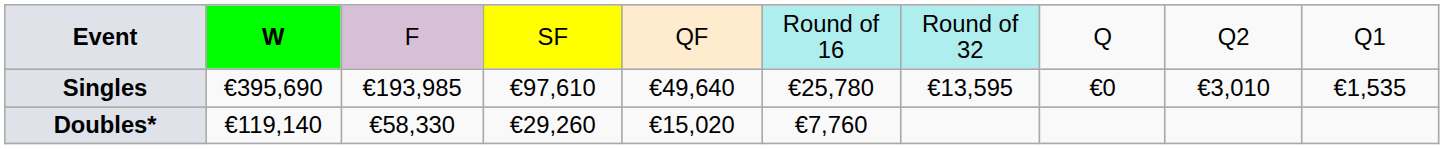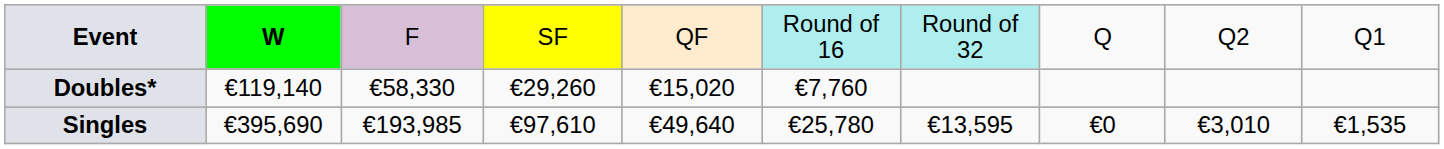 <table class=wikitable style=font-size:90%;text-align:center>
 <tr>
 <td style="width:130px; background:#dfe2e9;"><strong>Event</strong></td>
 <td style="width:80px; background:lime;"><strong>W</strong></td>
 <td style="width:85px; background:thistle;">F</td>
 <td style="width:85px; background:#ff0;">SF</td>
 <td style="width:85px; background:#ffebcd;">QF</td>
 <td style="width:85px; background:#afeeee;">Round of 16</td>
 <td style="width:85px; background:#afeeee;">Round of 32</td>
 <td width=85>Q</td>
 <td width=85>Q2</td>
 <td width=85>Q1</td>
 </tr>
 <tr>
+<td style="background:#dfe2e9;"><strong>Doubles*</strong></td>
+<td>€119,140</td>
+<td>€58,330</td>
+<td>€29,260</td>
+<td>€15,020</td>
+<td>€7,760</td>
+<td></td>
+<td></td>
+<td></td>
+<td></td>
+</tr>
+<tr>
 <td style="background:#dfe2e9;"><strong>Singles</strong></td>
 <td>€395,690</td>
 <td>€193,985</td>
 <td>€97,610</td>
 <td>€49,640</td>
 <td>€25,780</td>
 <td>€13,595</td>
 <td>€0</td>
 <td>€3,010</td>
 <td>€1,535</td>
 </tr>
-<tr>
-<td style="background:#dfe2e9;"><strong>Doubles*</strong></td>
-<td>€119,140</td>
-<td>€58,330</td>
-<td>€29,260</td>
-<td>€15,020</td>
-<td>€7,760</td>
-<td></td>
-<td></td>
-<td></td>
-<td></td>
-</tr>
 </table>
